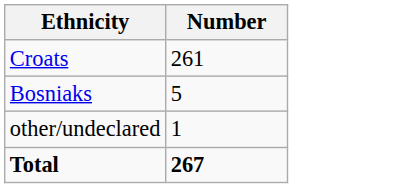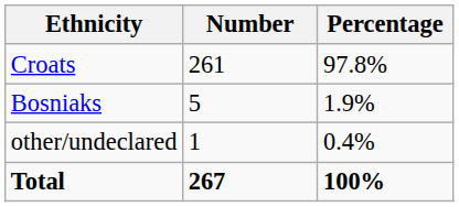 <table class="wikitable">
 <tr>
 <th width="100px">Ethnicity</th>
 <th width="80px">Number</th>
+<th width="80px">Percentage</th>
 </tr>
 <tr>
 <td><a href='#'>Croats</a></td>
 <td>261</td>
+<td>97.8%</td>
 </tr>
 <tr>
 <td><a href='#'>Bosniaks</a></td>
 <td>5</td>
+<td>1.9%</td>
 </tr>
 <tr>
 <td>other/undeclared</td>
 <td>1</td>
+<td>0.4%</td>
 </tr>
 <tr>
 <td><strong>Total</strong></td>
 <td><strong>267</strong></td>
+<td><strong>100%</strong></td>
 </tr>
 </table>
